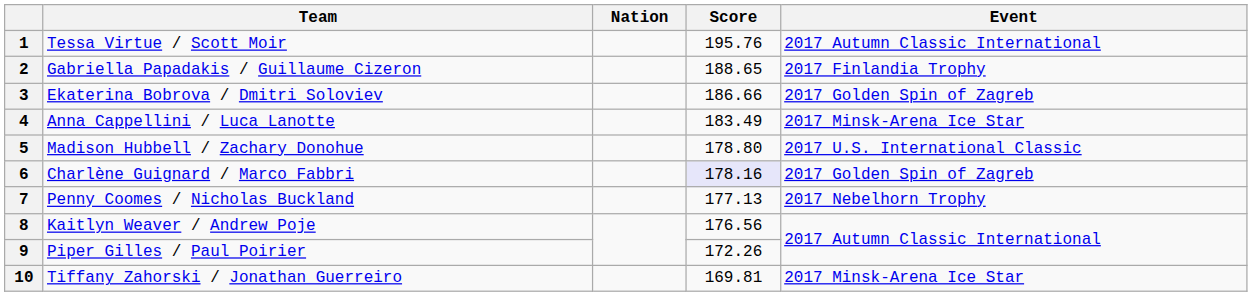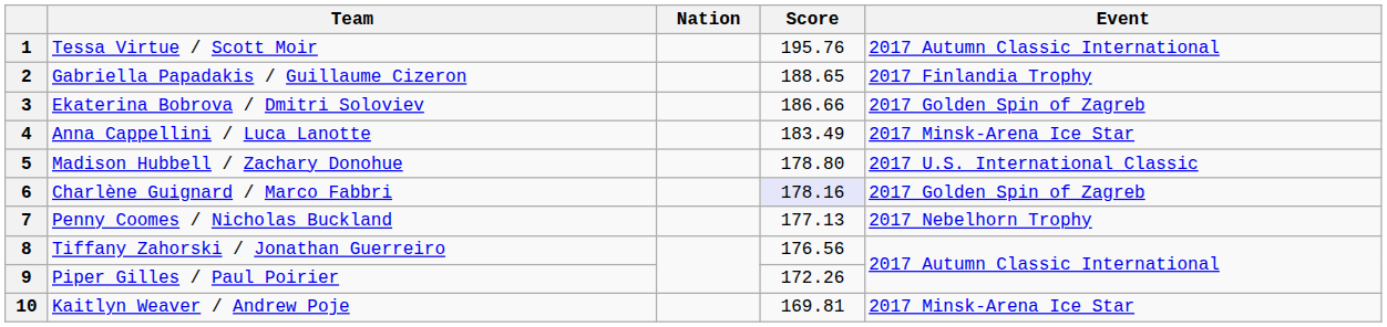 <table class="wikitable sortable" style="text-align:left; width:80%">
 <tr>
 <th scope="col"></th>
 <th scope="col">Team</th>
 <th scope="col">Nation</th>
 <th scope="col">Score</th>
 <th scope="col">Event</th>
 </tr>
 <tr>
 <th scope="row">1</th>
 <td><a href='#'>Tessa Virtue</a> / <a href='#'>Scott Moir</a></td>
 <td></td>
 <td style="text-align:center;">195.76</td>
 <td><a href='#'>2017 Autumn Classic International</a></td>
 </tr>
 <tr>
 <th scope="row">2</th>
 <td><a href='#'>Gabriella Papadakis</a> / <a href='#'>Guillaume Cizeron</a></td>
 <td></td>
 <td style="text-align:center;">188.65</td>
 <td><a href='#'>2017 Finlandia Trophy</a></td>
 </tr>
 <tr>
 <th scope="row">3</th>
 <td><a href='#'>Ekaterina Bobrova</a> / <a href='#'>Dmitri Soloviev</a></td>
 <td></td>
 <td style="text-align:center;">186.66</td>
 <td><a href='#'>2017 Golden Spin of Zagreb</a></td>
 </tr>
 <tr>
 <th scope="row">4</th>
 <td><a href='#'>Anna Cappellini</a> / <a href='#'>Luca Lanotte</a></td>
 <td></td>
 <td style="text-align:center;">183.49</td>
 <td><a href='#'>2017 Minsk-Arena Ice Star</a></td>
 </tr>
 <tr>
 <th scope="row">5</th>
 <td><a href='#'>Madison Hubbell</a> / <a href='#'>Zachary Donohue</a></td>
 <td></td>
 <td style="text-align:center;">178.80</td>
 <td><a href='#'>2017 U.S. International Classic</a></td>
 </tr>
 <tr>
 <th scope="row">6</th>
 <td><a href='#'>Charlène Guignard</a> / <a href='#'>Marco Fabbri</a></td>
 <td></td>
 <td style="background: lavender; text-align:center;">178.16</td>
 <td><a href='#'>2017 Golden Spin of Zagreb</a></td>
 </tr>
 <tr>
 <th scope="row">7</th>
 <td><a href='#'>Penny Coomes</a> / <a href='#'>Nicholas Buckland</a></td>
 <td></td>
 <td style="text-align:center;">177.13</td>
 <td><a href='#'>2017 Nebelhorn Trophy</a></td>
 </tr>
 <tr>
 <th scope="row">8</th>
-<td><a href='#'>Kaitlyn Weaver</a> / <a href='#'>Andrew Poje</a></td>
+<td><a href='#'>Tiffany Zahorski</a> / <a href='#'>Jonathan Guerreiro</a></td>
 <td rowspan="2"></td>
 <td style="text-align:center;">176.56</td>
 <td rowspan="2"><a href='#'>2017 Autumn Classic International</a></td>
 </tr>
 <tr>
 <th scope="row">9</th>
 <td><a href='#'>Piper Gilles</a> / <a href='#'>Paul Poirier</a></td>
 <td style="text-align:center;">172.26</td>
 </tr>
 <tr>
 <th scope="row">10</th>
-<td><a href='#'>Tiffany Zahorski</a> / <a href='#'>Jonathan Guerreiro</a></td>
+<td><a href='#'>Kaitlyn Weaver</a> / <a href='#'>Andrew Poje</a></td>
 <td></td>
 <td style="text-align:center;">169.81</td>
 <td><a href='#'>2017 Minsk-Arena Ice Star</a></td>
 </tr>
 </table>
